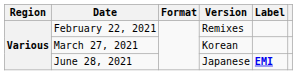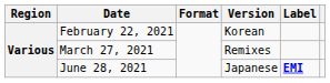 <table class="wikitable plainrowheaders">
 <tr>
 <th scope="col">Region</th>
 <th scope="col">Date</th>
 <th scope="col">Format</th>
 <th scope="col">Version</th>
 <th scope="col">Label</th>
 <th scope="col"></th>
 </tr>
 <tr>
 <th scope="row" rowspan="3">Various</th>
 <td>February 22, 2021</td>
 <td rowspan="3"></td>
-<td>Remixes</td>
+<td>Korean</td>
 <td></td>
 <td style="text-align:center"></td>
 </tr>
 <tr>
 <td>March 27, 2021</td>
-<td>Korean</td>
+<td>Remixes</td>
 <td></td>
 <td style="text-align:center"></td>
 </tr>
 <tr>
 <td>June 28, 2021</td>
 <td>Japanese</td>
 <td><strong><a href='#'>EMI</a></strong></td>
 <td style="text-align:center"></td>
 </tr>
 </table>
